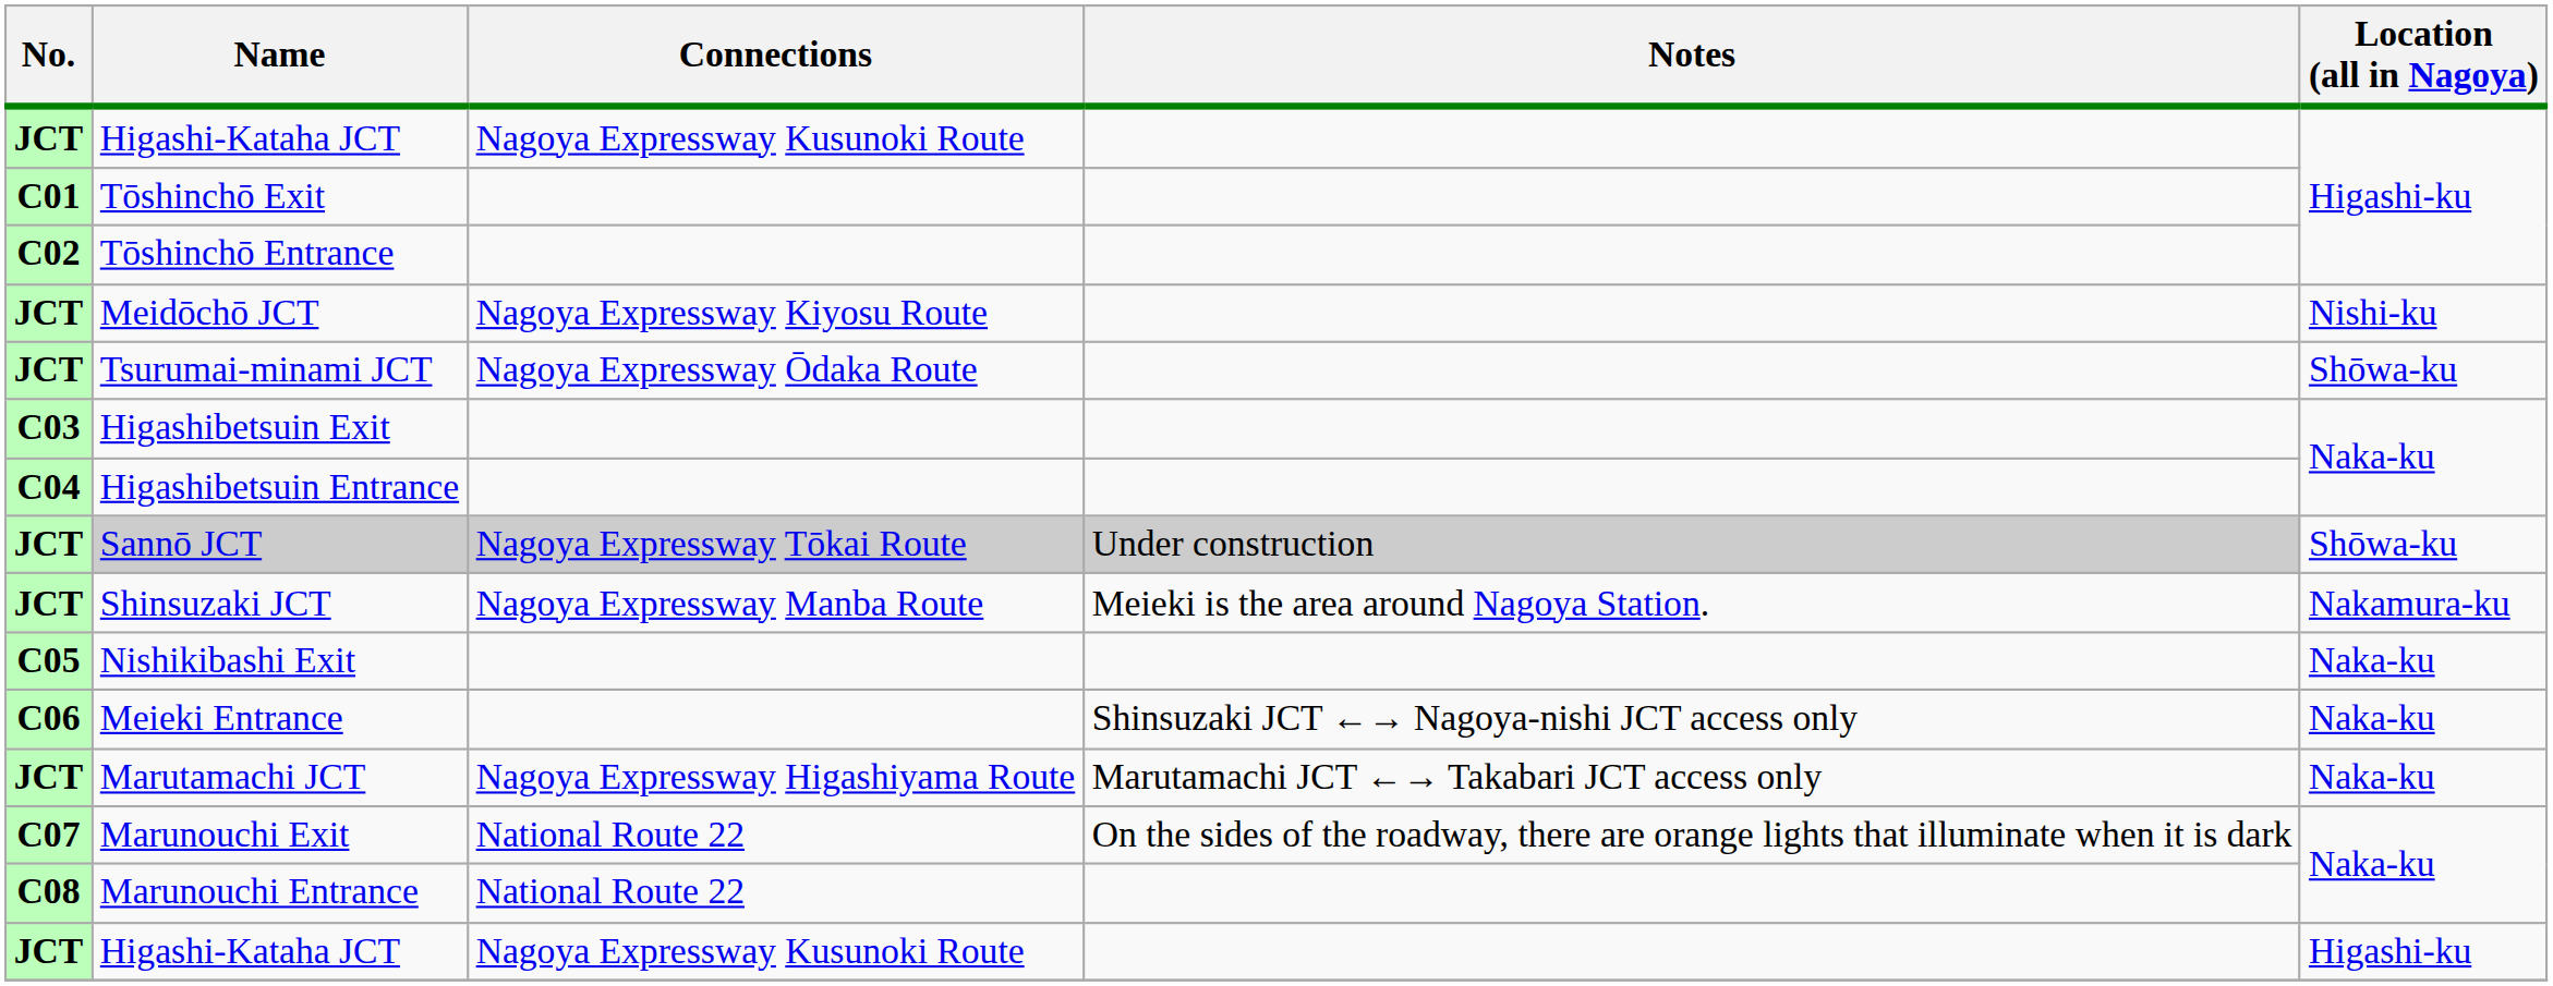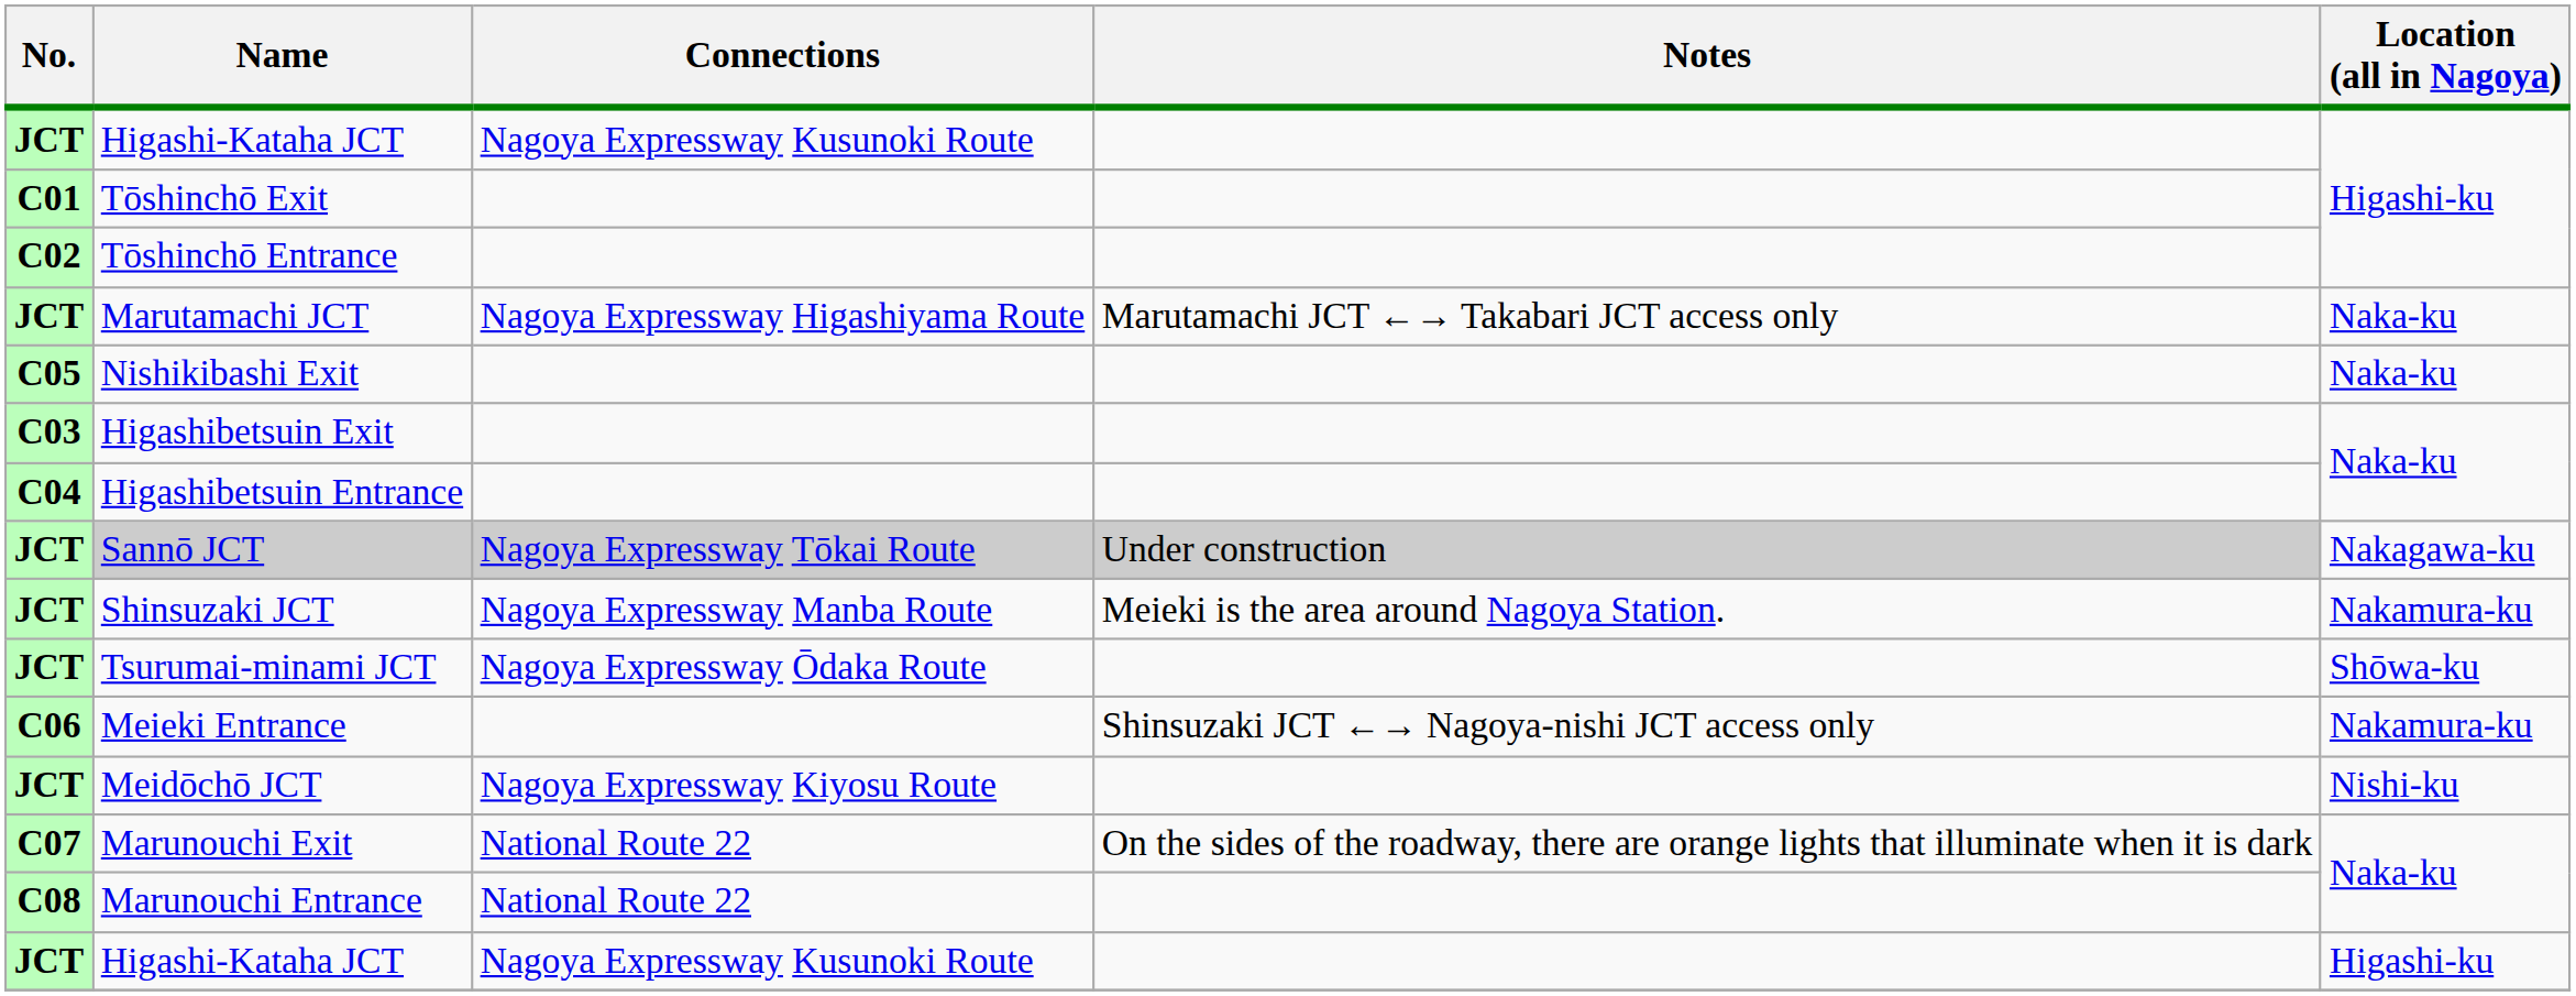 <table class="wikitable">
 <tr>
 <th style="border-bottom: 3px solid green;">No.</th>
 <th style="border-bottom: 3px solid green;">Name</th>
 <th style="border-bottom: 3px solid green;">Connections</th>
 <th style="border-bottom: 3px solid green;">Notes</th>
 <th style="border-bottom: 3px solid green;">Location<br>(all in <a href='#'>Nagoya</a>)</th>
 </tr>
 <tr>
 <th style="background-color: #BFB;">JCT</th>
 <td><a href='#'>Higashi-Kataha JCT</a></td>
 <td> <a href='#'>Nagoya Expressway</a> <a href='#'>Kusunoki Route</a></td>
 <td></td>
 <td rowspan="3"><a href='#'>Higashi-ku</a></td>
 </tr>
 <tr>
 <th style="background-color: #BFB;">C01</th>
 <td><a href='#'>Tōshinchō Exit</a></td>
 <td></td>
 <td></td>
 </tr>
 <tr>
 <th style="background-color: #BFB;">C02</th>
 <td><a href='#'>Tōshinchō Entrance</a></td>
 <td></td>
 <td></td>
 </tr>
 <tr>
 <th style="background-color: #BFB;">JCT</th>
-<td><a href='#'>Meidōchō JCT</a></td>
-<td> <a href='#'>Nagoya Expressway</a> <a href='#'>Kiyosu Route</a></td>
-<td></td>
-<td><a href='#'>Nishi-ku</a></td>
+<td><a href='#'>Marutamachi JCT</a></td>
+<td> <a href='#'>Nagoya Expressway</a> <a href='#'>Higashiyama Route</a></td>
+<td>Marutamachi JCT ←→ Takabari JCT access only</td>
+<td><a href='#'>Naka-ku</a></td>
 </tr>
 <tr>
-<th style="background-color: #BFB;">JCT</th>
-<td><a href='#'>Tsurumai-minami JCT</a></td>
-<td> <a href='#'>Nagoya Expressway</a> <a href='#'>Ōdaka Route</a></td>
+<th style="background-color: #BFB;">C05</th>
+<td><a href='#'>Nishikibashi Exit</a></td>
 <td></td>
-<td><a href='#'>Shōwa-ku</a></td>
+<td></td>
+<td><a href='#'>Naka-ku</a></td>
 </tr>
 <tr>
 <th style="background-color: #BFB;">C03</th>
 <td><a href='#'>Higashibetsuin Exit</a></td>
 <td></td>
 <td></td>
 <td rowspan="2"><a href='#'>Naka-ku</a></td>
 </tr>
 <tr>
 <th style="background-color: #BFB;">C04</th>
 <td><a href='#'>Higashibetsuin Entrance</a></td>
 <td></td>
 <td></td>
 </tr>
 <tr>
 <th style="background-color: #BFB;">JCT</th>
 <td style="background-color: #CCC;"><a href='#'>Sannō JCT</a></td>
 <td style="background-color: #CCC;"> <a href='#'>Nagoya Expressway</a> <a href='#'>Tōkai Route</a></td>
 <td style="background-color: #CCC;">Under construction</td>
-<td><a href='#'>Shōwa-ku</a></td>
+<td><a href='#'>Nakagawa-ku</a></td>
 </tr>
 <tr>
 <th style="background-color: #BFB;">JCT</th>
 <td><a href='#'>Shinsuzaki JCT</a></td>
 <td> <a href='#'>Nagoya Expressway</a> <a href='#'>Manba Route</a></td>
 <td>Meieki is the area around <a href='#'>Nagoya Station</a>.</td>
 <td><a href='#'>Nakamura-ku</a></td>
 </tr>
 <tr>
-<th style="background-color: #BFB;">C05</th>
-<td><a href='#'>Nishikibashi Exit</a></td>
+<th style="background-color: #BFB;">JCT</th>
+<td><a href='#'>Tsurumai-minami JCT</a></td>
+<td> <a href='#'>Nagoya Expressway</a> <a href='#'>Ōdaka Route</a></td>
 <td></td>
-<td></td>
-<td><a href='#'>Naka-ku</a></td>
+<td><a href='#'>Shōwa-ku</a></td>
 </tr>
 <tr>
 <th style="background-color: #BFB;">C06</th>
 <td><a href='#'>Meieki Entrance</a></td>
 <td></td>
 <td>Shinsuzaki JCT ←→ Nagoya-nishi JCT access only</td>
-<td><a href='#'>Naka-ku</a></td>
+<td><a href='#'>Nakamura-ku</a></td>
 </tr>
 <tr>
 <th style="background-color: #BFB;">JCT</th>
-<td><a href='#'>Marutamachi JCT</a></td>
-<td> <a href='#'>Nagoya Expressway</a> <a href='#'>Higashiyama Route</a></td>
-<td>Marutamachi JCT ←→ Takabari JCT access only</td>
-<td><a href='#'>Naka-ku</a></td>
+<td><a href='#'>Meidōchō JCT</a></td>
+<td> <a href='#'>Nagoya Expressway</a> <a href='#'>Kiyosu Route</a></td>
+<td></td>
+<td><a href='#'>Nishi-ku</a></td>
 </tr>
 <tr>
 <th style="background-color: #BFB;">C07</th>
 <td><a href='#'>Marunouchi Exit</a></td>
 <td> <a href='#'>National Route 22</a></td>
 <td>On the sides of the roadway, there are orange lights that illuminate when it is dark</td>
 <td rowspan="2"><a href='#'>Naka-ku</a></td>
 </tr>
 <tr>
 <th style="background-color: #BFB;">C08</th>
 <td><a href='#'>Marunouchi Entrance</a></td>
 <td> <a href='#'>National Route 22</a></td>
 <td></td>
 </tr>
 <tr>
 <th style="background-color: #BFB;">JCT</th>
 <td><a href='#'>Higashi-Kataha JCT</a></td>
 <td> <a href='#'>Nagoya Expressway</a> <a href='#'>Kusunoki Route</a></td>
 <td></td>
 <td><a href='#'>Higashi-ku</a></td>
 </tr>
 <tr>
 </tr>
 </table>
